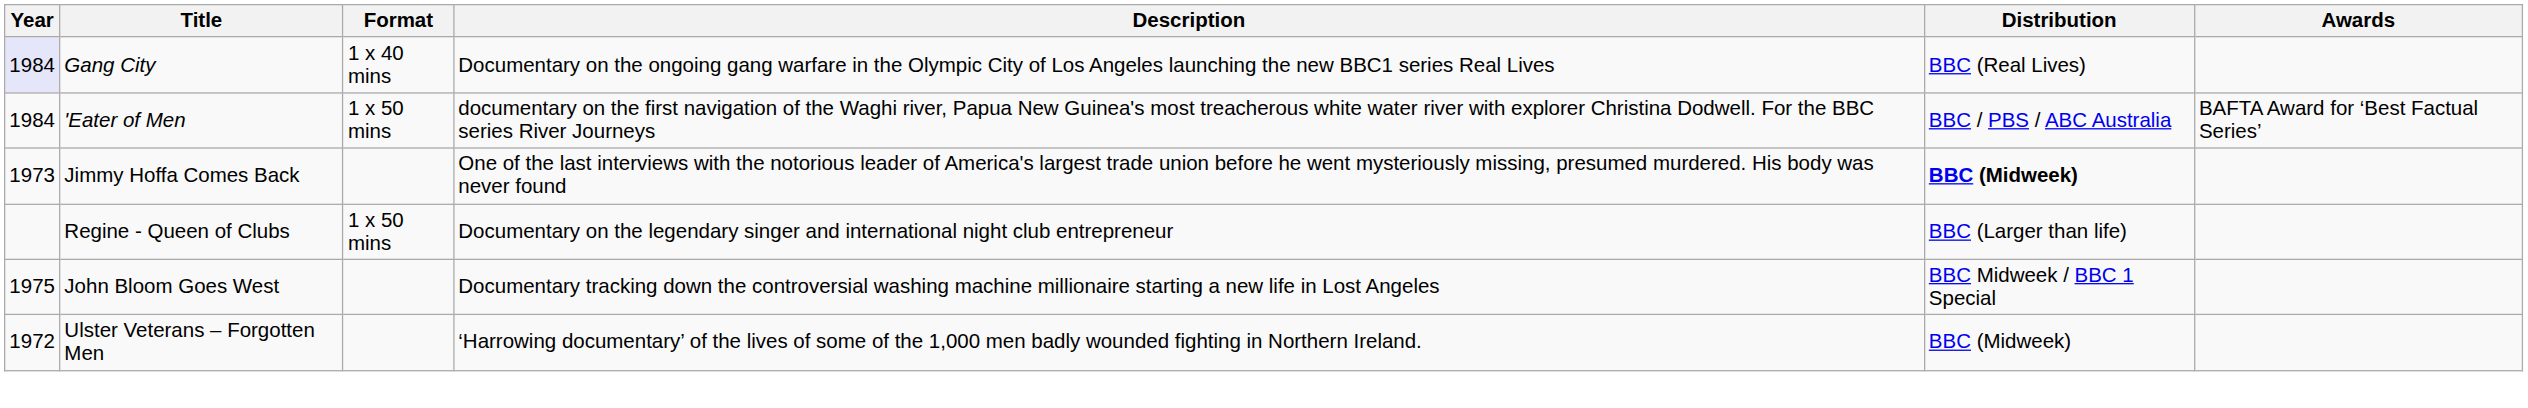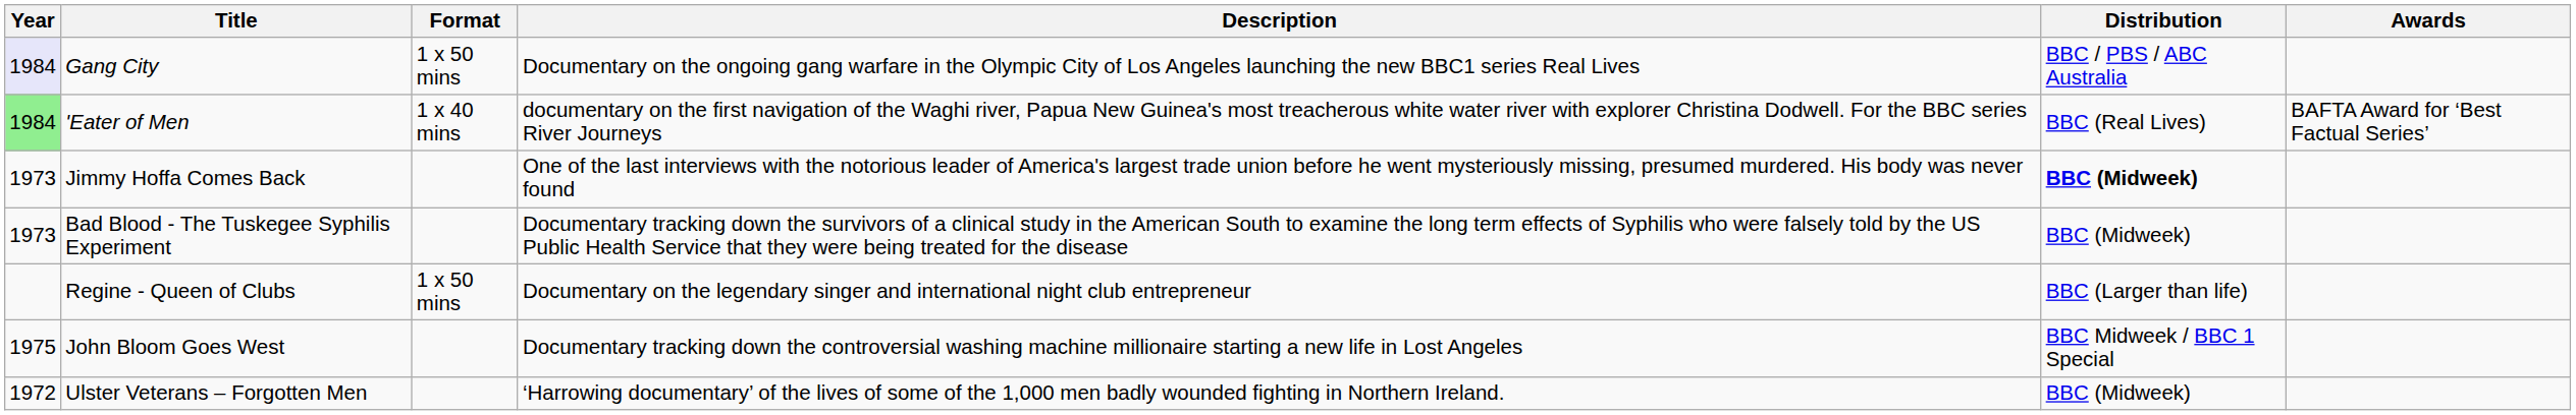 <table class="wikitable">
 <tr>
 <th>Year</th>
 <th>Title</th>
 <th>Format</th>
 <th>Description</th>
 <th>Distribution</th>
 <th>Awards</th>
 </tr>
 <tr>
 <td style="background: lavender;">1984</td>
 <td><em>Gang City</em></td>
-<td>1 x 40 mins</td>
+<td>1 x 50 mins</td>
 <td>Documentary on the ongoing gang warfare in the Olympic City of Los Angeles launching the new BBC1 series Real Lives</td>
-<td><a href='#'>BBC</a> (Real Lives)</td>
+<td><a href='#'>BBC</a> / <a href='#'>PBS</a> / <a href='#'>ABC Australia</a></td>
 <td></td>
 </tr>
 <tr>
-<td>1984</td>
+<td style="background: lightgreen;">1984</td>
 <td><em>'Eater of Men<strong></td>
-<td>1 x 50 mins</td>
+<td>1 x 40 mins</td>
 <td>documentary on the first navigation of the Waghi river, Papua New Guinea's most treacherous white water river with explorer Christina Dodwell. For the BBC series River Journeys</td>
-<td><a href='#'>BBC</a> / <a href='#'>PBS</a> / <a href='#'>ABC Australia</a></td>
+<td><a href='#'>BBC</a> (Real Lives)</td>
 <td>BAFTA Award for ‘Best Factual Series’</td>
 </tr>
 <tr>
 <td>1973</td>
 <td></em>Jimmy Hoffa Comes Back<em></td>
 <td></td>
 <td>One of the last interviews with the notorious leader of America's largest trade union before he went mysteriously missing, presumed murdered. His body was never found</td>
 <td><strong><a href='#'>BBC</a> (Midweek)</strong></td>
+<td></td>
+</tr>
+<tr>
+<td>1973</td>
+<td></em>Bad Blood - The Tuskegee Syphilis Experiment<em></td>
+<td></td>
+<td>Documentary tracking down the survivors of a clinical study in the American South to examine the long term effects of Syphilis who were falsely told by the US Public Health Service that they were being treated for the disease</td>
+<td><a href='#'>BBC</a> (Midweek)</td>
 <td></td>
 </tr>
 <tr>
 <td></td>
 <td></em>Regine - Queen of Clubs<em></td>
 <td>1 x 50 mins</td>
 <td>Documentary on the legendary singer and international night club entrepreneur</td>
 <td><a href='#'>BBC</a> (Larger than life)</td>
 <td></td>
 </tr>
 <tr>
 <td>1975</td>
 <td></em>John Bloom Goes West<em></td>
 <td></td>
 <td>Documentary tracking down the controversial washing machine millionaire starting a new life in Lost Angeles</td>
 <td><a href='#'>BBC</a> Midweek / <a href='#'>BBC 1</a> Special</td>
 <td></td>
 </tr>
 <tr>
 <td>1972</td>
 <td></em>Ulster Veterans – Forgotten Men<em></td>
 <td></td>
 <td>‘Harrowing documentary’ of the lives of some of the 1,000 men badly wounded fighting in Northern Ireland.</td>
 <td><a href='#'>BBC</a> (Midweek)</td>
 <td></td>
 </tr>
 </table>
